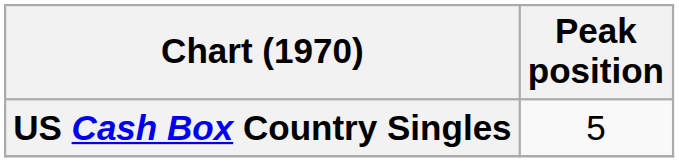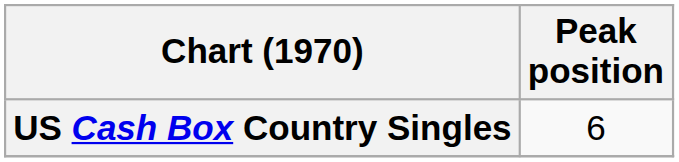 <table class="wikitable sortable plainrowheaders" style="text-align:center">
 <tr>
 <th scope=col>Chart (1970)</th>
 <th scope=col>Peak<br>position</th>
 </tr>
 <tr>
 <th scope=row>US <em><a href='#'>Cash Box</a></em> Country Singles</th>
-<td>5</td>
+<td>6</td>
 </tr>
 <tr>
 </tr>
 </table>
